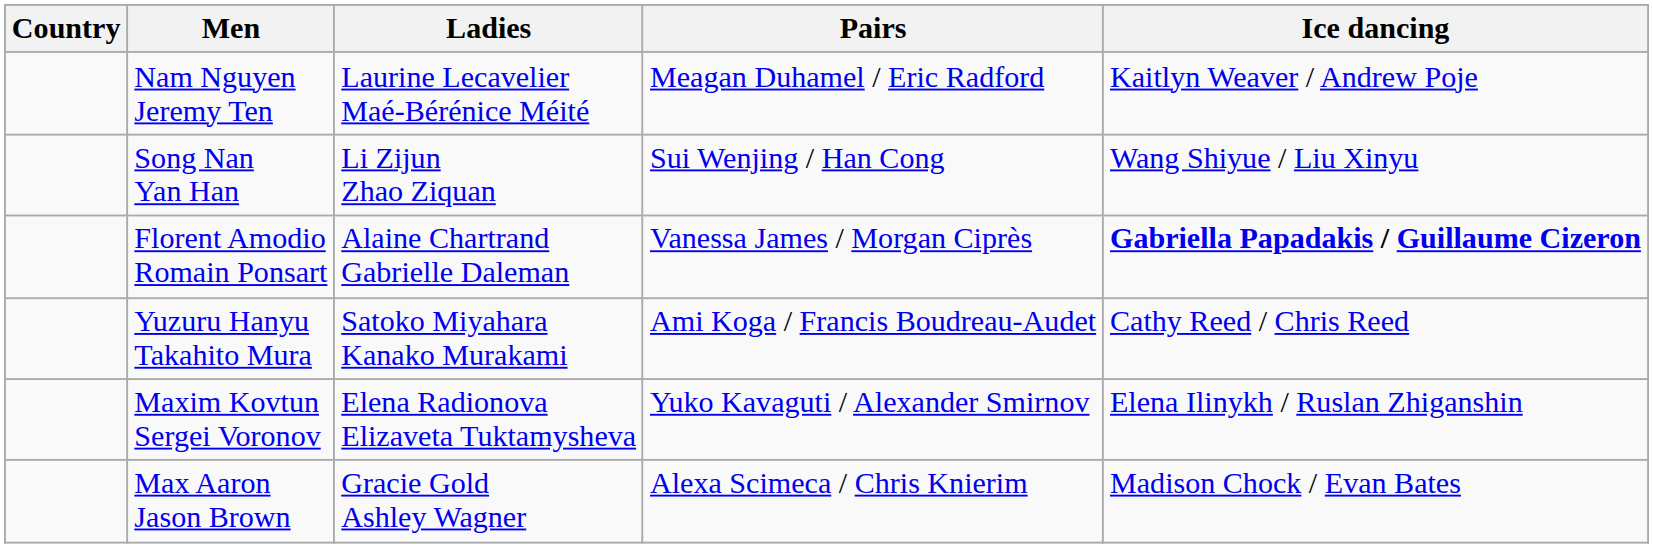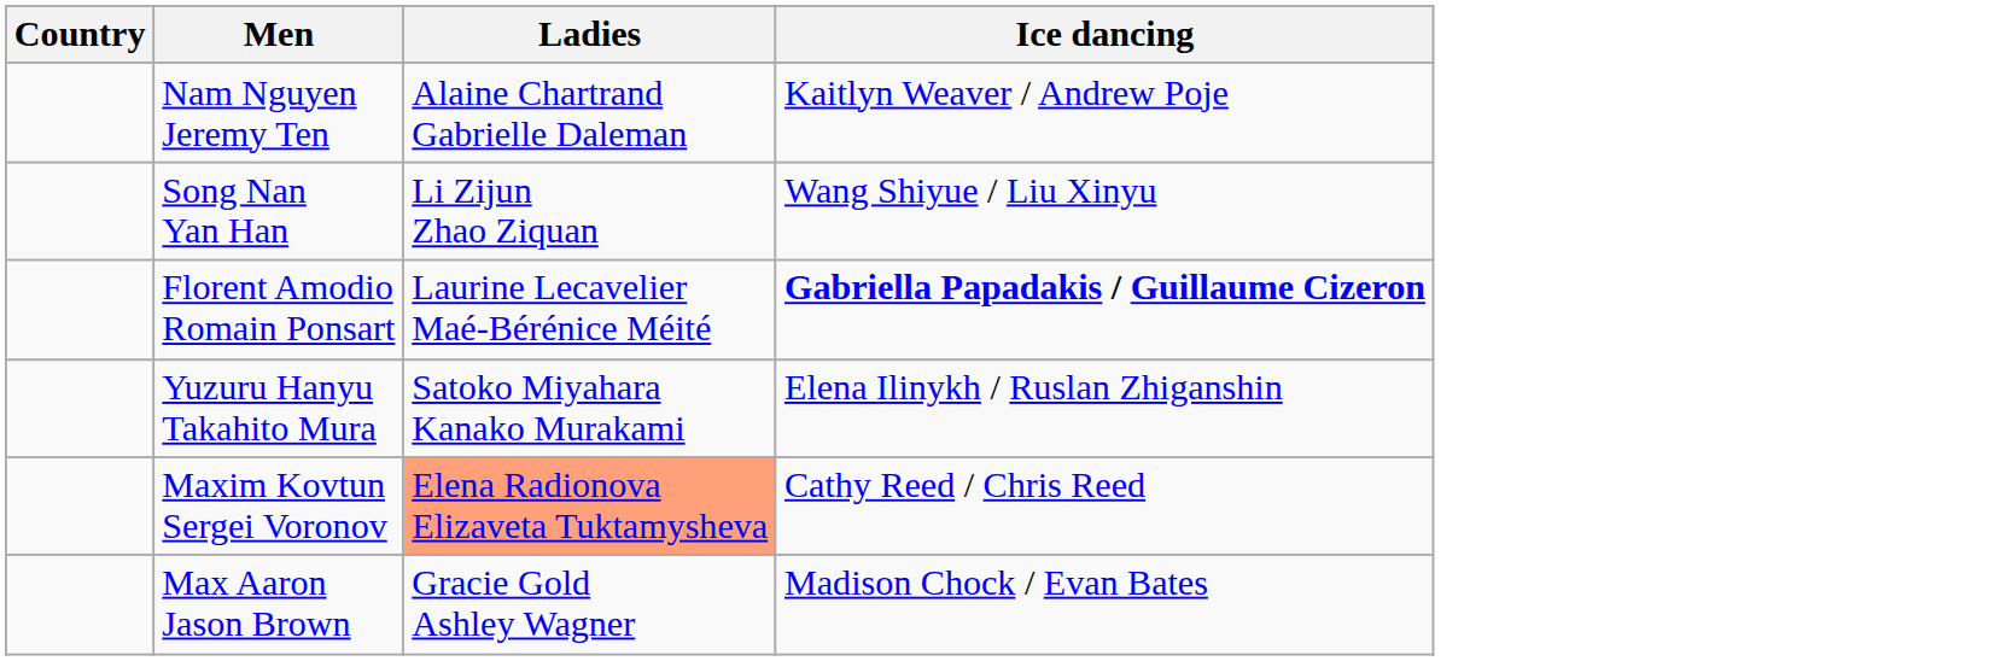 <table class="wikitable">
 <tr>
 <th>Country</th>
 <th>Men</th>
 <th>Ladies</th>
-<th>Pairs</th>
 <th>Ice dancing</th>
 </tr>
 <tr valign=top>
 <td></td>
 <td><a href='#'>Nam Nguyen</a> <br> <a href='#'>Jeremy Ten</a></td>
-<td><a href='#'>Laurine Lecavelier</a><br> <a href='#'>Maé-Bérénice Méité</a></td>
-<td><a href='#'>Meagan Duhamel</a> / <a href='#'>Eric Radford</a></td>
+<td><a href='#'>Alaine Chartrand</a> <br> <a href='#'>Gabrielle Daleman</a></td>
 <td><a href='#'>Kaitlyn Weaver</a> / <a href='#'>Andrew Poje</a></td>
 </tr>
 <tr valign=top>
 <td></td>
 <td><a href='#'>Song Nan</a> <br> <a href='#'>Yan Han</a></td>
 <td><a href='#'>Li Zijun</a> <br> <a href='#'>Zhao Ziquan</a></td>
-<td><a href='#'>Sui Wenjing</a> / <a href='#'>Han Cong</a></td>
 <td><a href='#'>Wang Shiyue</a> / <a href='#'>Liu Xinyu</a></td>
 </tr>
 <tr valign=top>
 <td></td>
 <td><a href='#'>Florent Amodio</a> <br> <a href='#'>Romain Ponsart</a></td>
-<td><a href='#'>Alaine Chartrand</a> <br> <a href='#'>Gabrielle Daleman</a></td>
-<td><a href='#'>Vanessa James</a> / <a href='#'>Morgan Ciprès</a></td>
+<td><a href='#'>Laurine Lecavelier</a><br> <a href='#'>Maé-Bérénice Méité</a></td>
 <td><strong><a href='#'>Gabriella Papadakis</a> / <a href='#'>Guillaume Cizeron</a></strong></td>
 </tr>
 <tr valign=top>
 <td></td>
 <td><a href='#'>Yuzuru Hanyu</a> <br> <a href='#'>Takahito Mura</a></td>
 <td><a href='#'>Satoko Miyahara</a> <br> <a href='#'>Kanako Murakami</a></td>
-<td><a href='#'>Ami Koga</a> / <a href='#'>Francis Boudreau-Audet</a></td>
-<td><a href='#'>Cathy Reed</a> / <a href='#'>Chris Reed</a></td>
+<td><a href='#'>Elena Ilinykh</a> / <a href='#'>Ruslan Zhiganshin</a></td>
 </tr>
 <tr valign=top>
 <td></td>
 <td><a href='#'>Maxim Kovtun</a> <br> <a href='#'>Sergei Voronov</a></td>
-<td><a href='#'>Elena Radionova</a> <br> <a href='#'>Elizaveta Tuktamysheva</a></td>
-<td><a href='#'>Yuko Kavaguti</a> / <a href='#'>Alexander Smirnov</a></td>
-<td><a href='#'>Elena Ilinykh</a> / <a href='#'>Ruslan Zhiganshin</a></td>
+<td style="background: lightsalmon;"><a href='#'>Elena Radionova</a> <br> <a href='#'>Elizaveta Tuktamysheva</a></td>
+<td><a href='#'>Cathy Reed</a> / <a href='#'>Chris Reed</a></td>
 </tr>
 <tr valign=top>
 <td></td>
 <td><a href='#'>Max Aaron</a> <br> <a href='#'>Jason Brown</a></td>
 <td><a href='#'>Gracie Gold</a> <br> <a href='#'>Ashley Wagner</a></td>
-<td><a href='#'>Alexa Scimeca</a> / <a href='#'>Chris Knierim</a></td>
 <td><a href='#'>Madison Chock</a> / <a href='#'>Evan Bates</a></td>
 </tr>
 </table>
